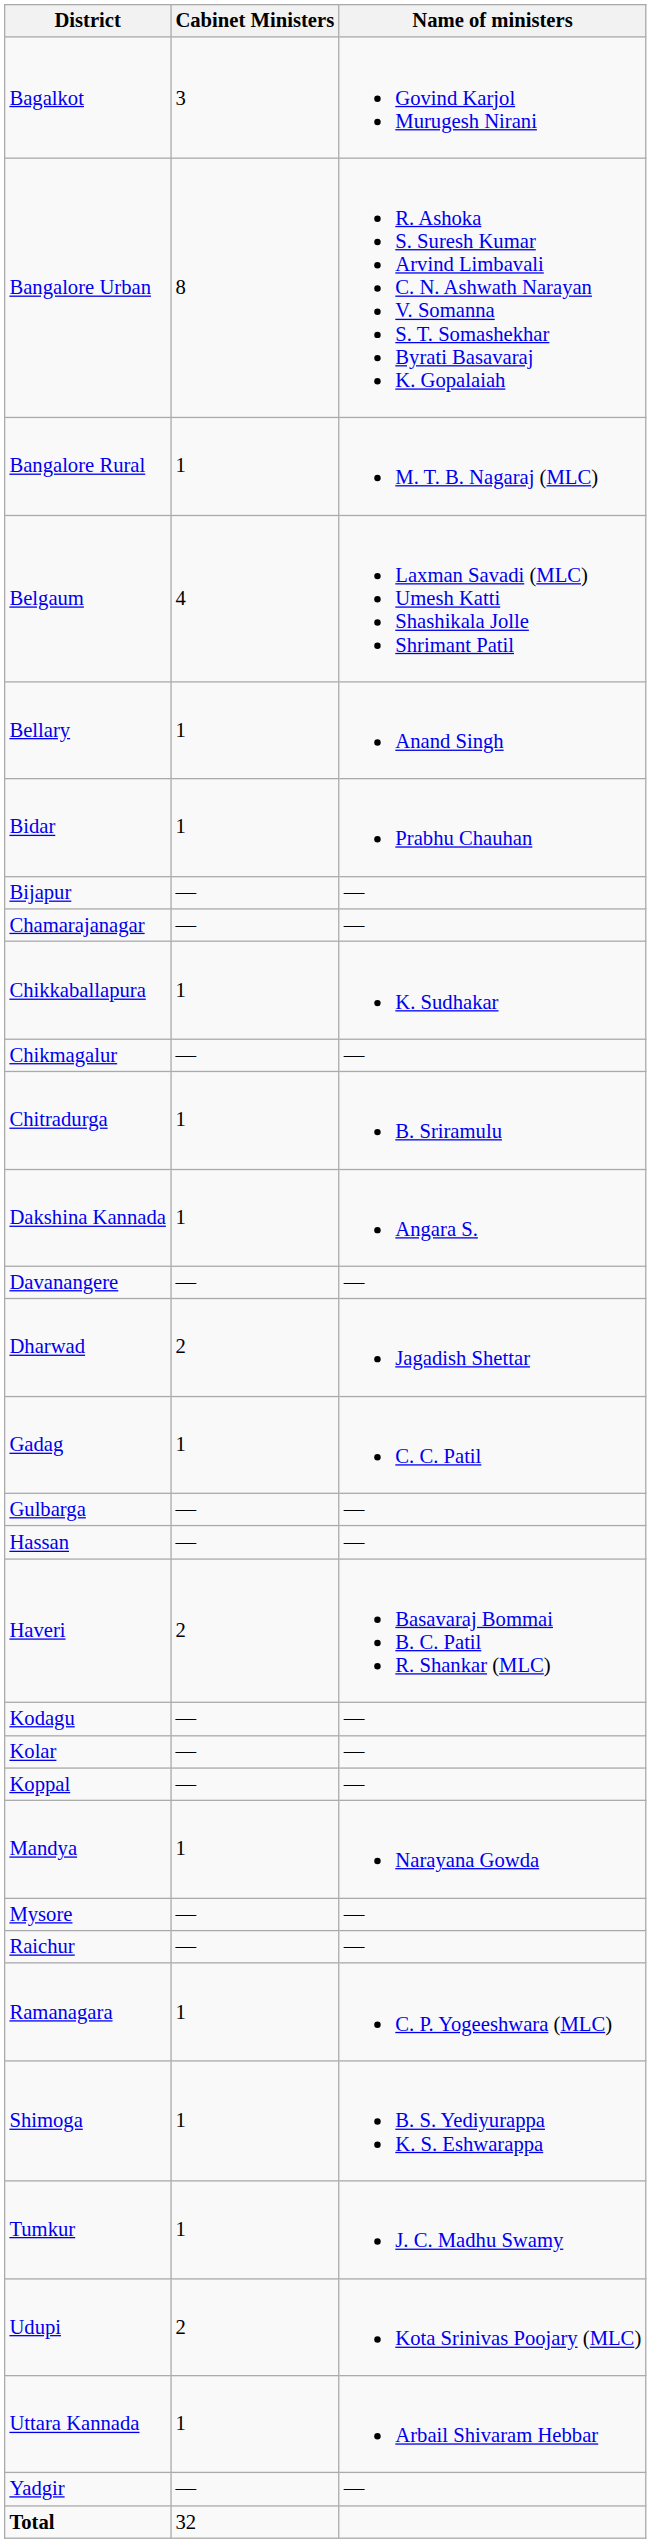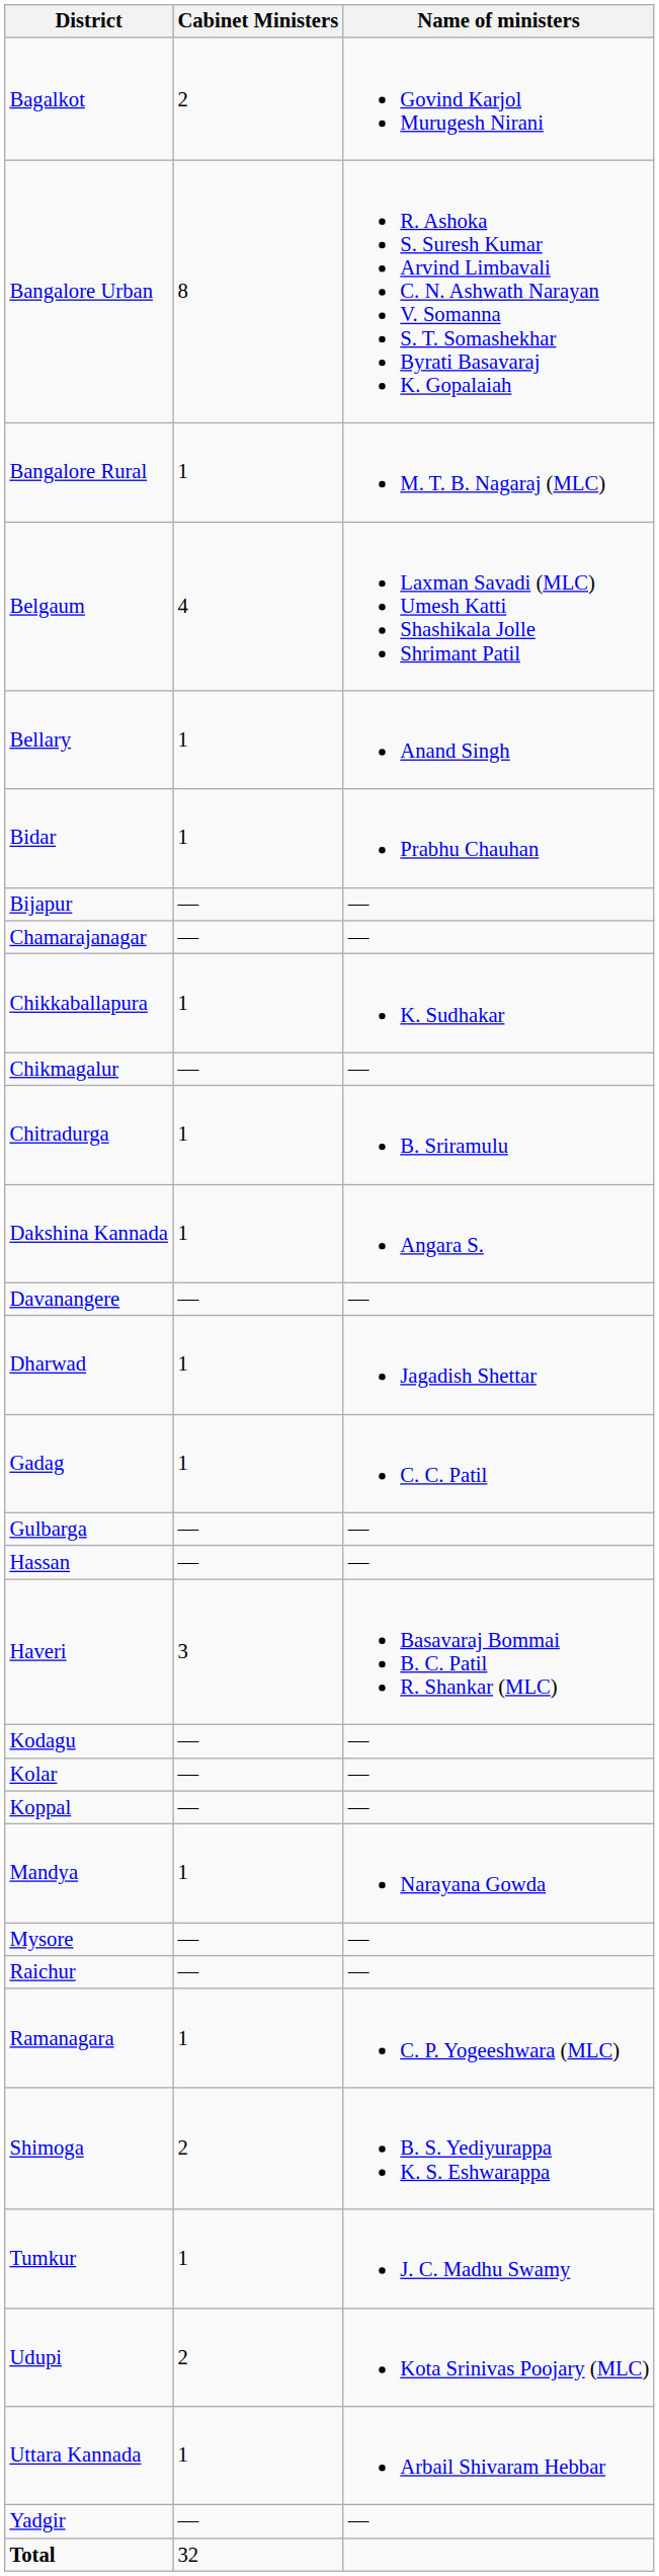 <table class="wikitable sortable">
 <tr>
 <th>District</th>
 <th>Cabinet Ministers</th>
 <th>Name of ministers</th>
 </tr>
 <tr>
 <td><a href='#'>Bagalkot</a></td>
-<td>3</td>
+<td>2</td>
 <td><br><ul><li><a href='#'>Govind Karjol</a></li><li><a href='#'>Murugesh Nirani</a></li></ul></td>
 </tr>
 <tr>
 <td><a href='#'>Bangalore Urban</a></td>
 <td>8</td>
 <td><br><ul><li><a href='#'>R. Ashoka</a></li><li><a href='#'>S. Suresh Kumar</a></li><li><a href='#'>Arvind Limbavali</a></li><li><a href='#'>C. N. Ashwath Narayan</a></li><li><a href='#'>V. Somanna</a></li><li><a href='#'>S. T. Somashekhar</a></li><li><a href='#'>Byrati Basavaraj</a></li><li><a href='#'>K. Gopalaiah</a></li></ul></td>
 </tr>
 <tr>
 <td><a href='#'>Bangalore Rural</a></td>
 <td>1</td>
 <td><br><ul><li><a href='#'>M. T. B. Nagaraj</a> (<a href='#'>MLC</a>)</li></ul></td>
 </tr>
 <tr>
 <td><a href='#'>Belgaum</a></td>
 <td>4</td>
 <td><br><ul><li><a href='#'>Laxman Savadi</a> (<a href='#'>MLC</a>)</li><li><a href='#'>Umesh Katti</a></li><li><a href='#'>Shashikala Jolle</a></li><li><a href='#'>Shrimant Patil</a></li></ul></td>
 </tr>
 <tr>
 <td><a href='#'>Bellary</a></td>
 <td>1</td>
 <td><br><ul><li><a href='#'>Anand Singh</a></li></ul></td>
 </tr>
 <tr>
 <td><a href='#'>Bidar</a></td>
 <td>1</td>
 <td><br><ul><li><a href='#'>Prabhu Chauhan</a></li></ul></td>
 </tr>
 <tr>
 <td><a href='#'>Bijapur</a></td>
 <td>—</td>
 <td>—</td>
 </tr>
 <tr>
 <td><a href='#'>Chamarajanagar</a></td>
 <td>—</td>
 <td>—</td>
 </tr>
 <tr>
 <td><a href='#'>Chikkaballapura</a></td>
 <td>1</td>
 <td><br><ul><li><a href='#'>K. Sudhakar</a></li></ul></td>
 </tr>
 <tr>
 <td><a href='#'>Chikmagalur</a></td>
 <td>—</td>
 <td>—</td>
 </tr>
 <tr>
 <td><a href='#'>Chitradurga</a></td>
 <td>1</td>
 <td><br><ul><li><a href='#'>B. Sriramulu</a></li></ul></td>
 </tr>
 <tr>
 <td><a href='#'>Dakshina Kannada</a></td>
 <td>1</td>
 <td><br><ul><li><a href='#'>Angara S.</a></li></ul></td>
 </tr>
 <tr>
 <td><a href='#'>Davanangere</a></td>
 <td>—</td>
 <td>—</td>
 </tr>
 <tr>
 <td><a href='#'>Dharwad</a></td>
-<td>2</td>
+<td>1</td>
 <td><br><ul><li><a href='#'>Jagadish Shettar</a></li></ul></td>
 </tr>
 <tr>
 <td><a href='#'>Gadag</a></td>
 <td>1</td>
 <td><br><ul><li><a href='#'>C. C. Patil</a></li></ul></td>
 </tr>
 <tr>
 <td><a href='#'>Gulbarga</a></td>
 <td>—</td>
 <td>—</td>
 </tr>
 <tr>
 <td><a href='#'>Hassan</a></td>
 <td>—</td>
 <td>—</td>
 </tr>
 <tr>
 <td><a href='#'>Haveri</a></td>
-<td>2</td>
+<td>3</td>
 <td><br><ul><li><a href='#'>Basavaraj Bommai</a></li><li><a href='#'>B. C. Patil</a></li><li><a href='#'>R. Shankar</a> (<a href='#'>MLC</a>)</li></ul></td>
 </tr>
 <tr>
 <td><a href='#'>Kodagu</a></td>
 <td>—</td>
 <td>—</td>
 </tr>
 <tr>
 <td><a href='#'>Kolar</a></td>
 <td>—</td>
 <td>—</td>
 </tr>
 <tr>
 <td><a href='#'>Koppal</a></td>
 <td>—</td>
 <td>—</td>
 </tr>
 <tr>
 <td><a href='#'>Mandya</a></td>
 <td>1</td>
 <td><br><ul><li><a href='#'>Narayana Gowda</a></li></ul></td>
 </tr>
 <tr>
 <td><a href='#'>Mysore</a></td>
 <td>—</td>
 <td>—</td>
 </tr>
 <tr>
 <td><a href='#'>Raichur</a></td>
 <td>—</td>
 <td>—</td>
 </tr>
 <tr>
 <td><a href='#'>Ramanagara</a></td>
 <td>1</td>
 <td><br><ul><li><a href='#'>C. P. Yogeeshwara</a> (<a href='#'>MLC</a>)</li></ul></td>
 </tr>
 <tr>
 <td><a href='#'>Shimoga</a></td>
-<td>1</td>
+<td>2</td>
 <td><br><ul><li><a href='#'>B. S. Yediyurappa</a></li><li><a href='#'>K. S. Eshwarappa</a></li></ul></td>
 </tr>
 <tr>
 <td><a href='#'>Tumkur</a></td>
 <td>1</td>
 <td><br><ul><li><a href='#'>J. C. Madhu Swamy</a></li></ul></td>
 </tr>
 <tr>
 <td><a href='#'>Udupi</a></td>
 <td>2</td>
 <td><br><ul><li><a href='#'>Kota Srinivas Poojary</a> (<a href='#'>MLC</a>)</li></ul></td>
 </tr>
 <tr>
 <td><a href='#'>Uttara Kannada</a></td>
 <td>1</td>
 <td><br><ul><li><a href='#'>Arbail Shivaram Hebbar</a></li></ul></td>
 </tr>
 <tr>
 <td><a href='#'>Yadgir</a></td>
 <td>—</td>
 <td>—</td>
 </tr>
 <tr>
 <td><strong>Total</strong></td>
 <td>32</td>
 <td></td>
 </tr>
 </table>
